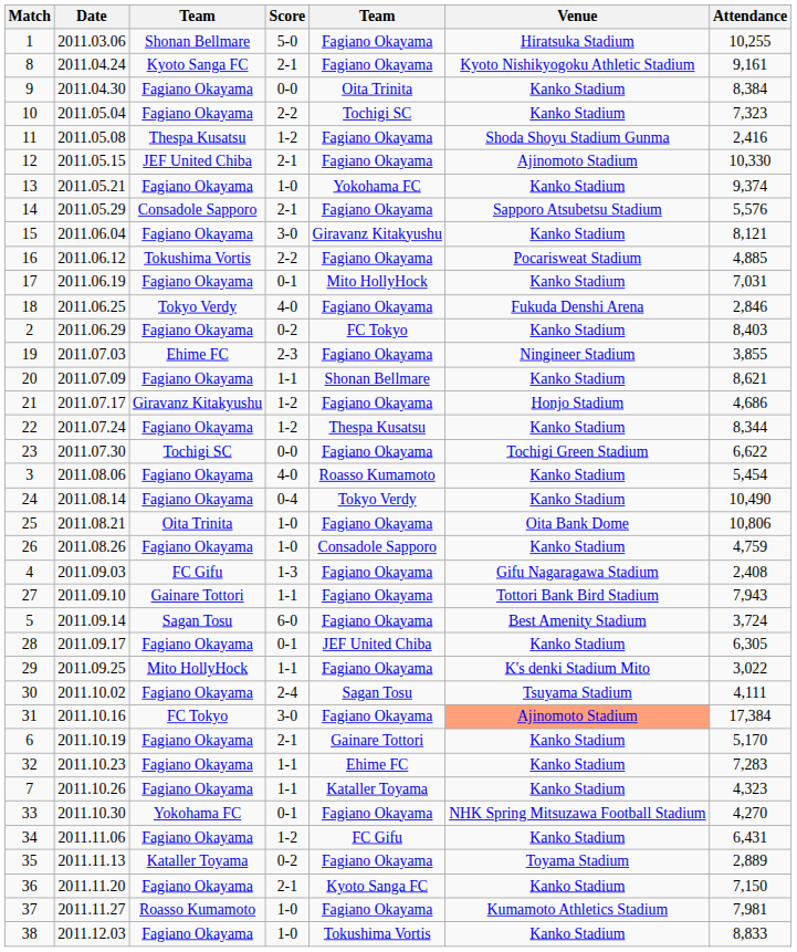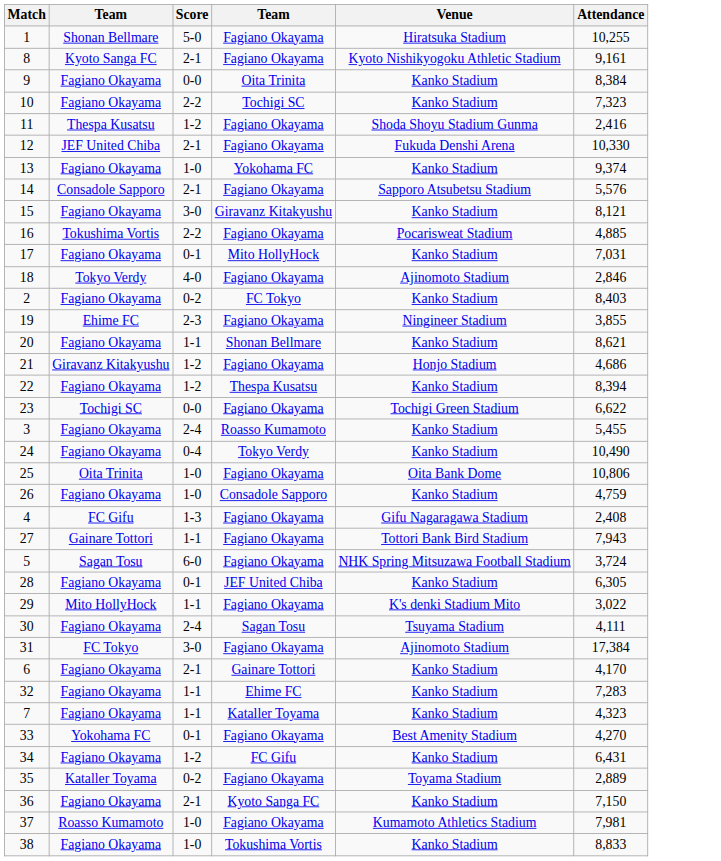 <table class="wikitable" style="text-align:center;">
 <tr>
 <th>Match</th>
-<th>Date</th>
 <th>Team</th>
 <th>Score</th>
 <th>Team</th>
 <th>Venue</th>
 <th>Attendance</th>
 </tr>
 <tr>
 <td>1</td>
-<td>2011.03.06</td>
 <td><a href='#'>Shonan Bellmare</a></td>
 <td>5-0</td>
 <td><a href='#'>Fagiano Okayama</a></td>
 <td><a href='#'>Hiratsuka Stadium</a></td>
 <td>10,255</td>
 </tr>
 <tr>
 <td>8</td>
-<td>2011.04.24</td>
 <td><a href='#'>Kyoto Sanga FC</a></td>
 <td>2-1</td>
 <td><a href='#'>Fagiano Okayama</a></td>
 <td><a href='#'>Kyoto Nishikyogoku Athletic Stadium</a></td>
 <td>9,161</td>
 </tr>
 <tr>
 <td>9</td>
-<td>2011.04.30</td>
 <td><a href='#'>Fagiano Okayama</a></td>
 <td>0-0</td>
 <td><a href='#'>Oita Trinita</a></td>
 <td><a href='#'>Kanko Stadium</a></td>
 <td>8,384</td>
 </tr>
 <tr>
 <td>10</td>
-<td>2011.05.04</td>
 <td><a href='#'>Fagiano Okayama</a></td>
 <td>2-2</td>
 <td><a href='#'>Tochigi SC</a></td>
 <td><a href='#'>Kanko Stadium</a></td>
 <td>7,323</td>
 </tr>
 <tr>
 <td>11</td>
-<td>2011.05.08</td>
 <td><a href='#'>Thespa Kusatsu</a></td>
 <td>1-2</td>
 <td><a href='#'>Fagiano Okayama</a></td>
 <td><a href='#'>Shoda Shoyu Stadium Gunma</a></td>
 <td>2,416</td>
 </tr>
 <tr>
 <td>12</td>
-<td>2011.05.15</td>
 <td><a href='#'>JEF United Chiba</a></td>
 <td>2-1</td>
 <td><a href='#'>Fagiano Okayama</a></td>
-<td><a href='#'>Ajinomoto Stadium</a></td>
+<td><a href='#'>Fukuda Denshi Arena</a></td>
 <td>10,330</td>
 </tr>
 <tr>
 <td>13</td>
-<td>2011.05.21</td>
 <td><a href='#'>Fagiano Okayama</a></td>
 <td>1-0</td>
 <td><a href='#'>Yokohama FC</a></td>
 <td><a href='#'>Kanko Stadium</a></td>
 <td>9,374</td>
 </tr>
 <tr>
 <td>14</td>
-<td>2011.05.29</td>
 <td><a href='#'>Consadole Sapporo</a></td>
 <td>2-1</td>
 <td><a href='#'>Fagiano Okayama</a></td>
 <td><a href='#'>Sapporo Atsubetsu Stadium</a></td>
 <td>5,576</td>
 </tr>
 <tr>
 <td>15</td>
-<td>2011.06.04</td>
 <td><a href='#'>Fagiano Okayama</a></td>
 <td>3-0</td>
 <td><a href='#'>Giravanz Kitakyushu</a></td>
 <td><a href='#'>Kanko Stadium</a></td>
 <td>8,121</td>
 </tr>
 <tr>
 <td>16</td>
-<td>2011.06.12</td>
 <td><a href='#'>Tokushima Vortis</a></td>
 <td>2-2</td>
 <td><a href='#'>Fagiano Okayama</a></td>
 <td><a href='#'>Pocarisweat Stadium</a></td>
 <td>4,885</td>
 </tr>
 <tr>
 <td>17</td>
-<td>2011.06.19</td>
 <td><a href='#'>Fagiano Okayama</a></td>
 <td>0-1</td>
 <td><a href='#'>Mito HollyHock</a></td>
 <td><a href='#'>Kanko Stadium</a></td>
 <td>7,031</td>
 </tr>
 <tr>
 <td>18</td>
-<td>2011.06.25</td>
 <td><a href='#'>Tokyo Verdy</a></td>
 <td>4-0</td>
 <td><a href='#'>Fagiano Okayama</a></td>
-<td><a href='#'>Fukuda Denshi Arena</a></td>
+<td><a href='#'>Ajinomoto Stadium</a></td>
 <td>2,846</td>
 </tr>
 <tr>
 <td>2</td>
-<td>2011.06.29</td>
 <td><a href='#'>Fagiano Okayama</a></td>
 <td>0-2</td>
 <td><a href='#'>FC Tokyo</a></td>
 <td><a href='#'>Kanko Stadium</a></td>
 <td>8,403</td>
 </tr>
 <tr>
 <td>19</td>
-<td>2011.07.03</td>
 <td><a href='#'>Ehime FC</a></td>
 <td>2-3</td>
 <td><a href='#'>Fagiano Okayama</a></td>
 <td><a href='#'>Ningineer Stadium</a></td>
 <td>3,855</td>
 </tr>
 <tr>
 <td>20</td>
-<td>2011.07.09</td>
 <td><a href='#'>Fagiano Okayama</a></td>
 <td>1-1</td>
 <td><a href='#'>Shonan Bellmare</a></td>
 <td><a href='#'>Kanko Stadium</a></td>
 <td>8,621</td>
 </tr>
 <tr>
 <td>21</td>
-<td>2011.07.17</td>
 <td><a href='#'>Giravanz Kitakyushu</a></td>
 <td>1-2</td>
 <td><a href='#'>Fagiano Okayama</a></td>
 <td><a href='#'>Honjo Stadium</a></td>
 <td>4,686</td>
 </tr>
 <tr>
 <td>22</td>
-<td>2011.07.24</td>
 <td><a href='#'>Fagiano Okayama</a></td>
 <td>1-2</td>
 <td><a href='#'>Thespa Kusatsu</a></td>
 <td><a href='#'>Kanko Stadium</a></td>
-<td>8,344</td>
+<td>8,394</td>
 </tr>
 <tr>
 <td>23</td>
-<td>2011.07.30</td>
 <td><a href='#'>Tochigi SC</a></td>
 <td>0-0</td>
 <td><a href='#'>Fagiano Okayama</a></td>
 <td><a href='#'>Tochigi Green Stadium</a></td>
 <td>6,622</td>
 </tr>
 <tr>
 <td>3</td>
-<td>2011.08.06</td>
 <td><a href='#'>Fagiano Okayama</a></td>
-<td>4-0</td>
+<td>2-4</td>
 <td><a href='#'>Roasso Kumamoto</a></td>
 <td><a href='#'>Kanko Stadium</a></td>
-<td>5,454</td>
+<td>5,455</td>
 </tr>
 <tr>
 <td>24</td>
-<td>2011.08.14</td>
 <td><a href='#'>Fagiano Okayama</a></td>
 <td>0-4</td>
 <td><a href='#'>Tokyo Verdy</a></td>
 <td><a href='#'>Kanko Stadium</a></td>
 <td>10,490</td>
 </tr>
 <tr>
 <td>25</td>
-<td>2011.08.21</td>
 <td><a href='#'>Oita Trinita</a></td>
 <td>1-0</td>
 <td><a href='#'>Fagiano Okayama</a></td>
 <td><a href='#'>Oita Bank Dome</a></td>
 <td>10,806</td>
 </tr>
 <tr>
 <td>26</td>
-<td>2011.08.26</td>
 <td><a href='#'>Fagiano Okayama</a></td>
 <td>1-0</td>
 <td><a href='#'>Consadole Sapporo</a></td>
 <td><a href='#'>Kanko Stadium</a></td>
 <td>4,759</td>
 </tr>
 <tr>
 <td>4</td>
-<td>2011.09.03</td>
 <td><a href='#'>FC Gifu</a></td>
 <td>1-3</td>
 <td><a href='#'>Fagiano Okayama</a></td>
 <td><a href='#'>Gifu Nagaragawa Stadium</a></td>
 <td>2,408</td>
 </tr>
 <tr>
 <td>27</td>
-<td>2011.09.10</td>
 <td><a href='#'>Gainare Tottori</a></td>
 <td>1-1</td>
 <td><a href='#'>Fagiano Okayama</a></td>
 <td><a href='#'>Tottori Bank Bird Stadium</a></td>
 <td>7,943</td>
 </tr>
 <tr>
 <td>5</td>
-<td>2011.09.14</td>
 <td><a href='#'>Sagan Tosu</a></td>
 <td>6-0</td>
 <td><a href='#'>Fagiano Okayama</a></td>
-<td><a href='#'>Best Amenity Stadium</a></td>
+<td><a href='#'>NHK Spring Mitsuzawa Football Stadium</a></td>
 <td>3,724</td>
 </tr>
 <tr>
 <td>28</td>
-<td>2011.09.17</td>
 <td><a href='#'>Fagiano Okayama</a></td>
 <td>0-1</td>
 <td><a href='#'>JEF United Chiba</a></td>
 <td><a href='#'>Kanko Stadium</a></td>
 <td>6,305</td>
 </tr>
 <tr>
 <td>29</td>
-<td>2011.09.25</td>
 <td><a href='#'>Mito HollyHock</a></td>
 <td>1-1</td>
 <td><a href='#'>Fagiano Okayama</a></td>
 <td><a href='#'>K's denki Stadium Mito</a></td>
 <td>3,022</td>
 </tr>
 <tr>
 <td>30</td>
-<td>2011.10.02</td>
 <td><a href='#'>Fagiano Okayama</a></td>
 <td>2-4</td>
 <td><a href='#'>Sagan Tosu</a></td>
 <td><a href='#'>Tsuyama Stadium</a></td>
 <td>4,111</td>
 </tr>
 <tr>
 <td>31</td>
-<td>2011.10.16</td>
 <td><a href='#'>FC Tokyo</a></td>
 <td>3-0</td>
 <td><a href='#'>Fagiano Okayama</a></td>
-<td style="background: lightsalmon;"><a href='#'>Ajinomoto Stadium</a></td>
+<td><a href='#'>Ajinomoto Stadium</a></td>
 <td>17,384</td>
 </tr>
 <tr>
 <td>6</td>
-<td>2011.10.19</td>
 <td><a href='#'>Fagiano Okayama</a></td>
 <td>2-1</td>
 <td><a href='#'>Gainare Tottori</a></td>
 <td><a href='#'>Kanko Stadium</a></td>
-<td>5,170</td>
+<td>4,170</td>
 </tr>
 <tr>
 <td>32</td>
-<td>2011.10.23</td>
 <td><a href='#'>Fagiano Okayama</a></td>
 <td>1-1</td>
 <td><a href='#'>Ehime FC</a></td>
 <td><a href='#'>Kanko Stadium</a></td>
 <td>7,283</td>
 </tr>
 <tr>
 <td>7</td>
-<td>2011.10.26</td>
 <td><a href='#'>Fagiano Okayama</a></td>
 <td>1-1</td>
 <td><a href='#'>Kataller Toyama</a></td>
 <td><a href='#'>Kanko Stadium</a></td>
 <td>4,323</td>
 </tr>
 <tr>
 <td>33</td>
-<td>2011.10.30</td>
 <td><a href='#'>Yokohama FC</a></td>
 <td>0-1</td>
 <td><a href='#'>Fagiano Okayama</a></td>
-<td><a href='#'>NHK Spring Mitsuzawa Football Stadium</a></td>
+<td><a href='#'>Best Amenity Stadium</a></td>
 <td>4,270</td>
 </tr>
 <tr>
 <td>34</td>
-<td>2011.11.06</td>
 <td><a href='#'>Fagiano Okayama</a></td>
 <td>1-2</td>
 <td><a href='#'>FC Gifu</a></td>
 <td><a href='#'>Kanko Stadium</a></td>
 <td>6,431</td>
 </tr>
 <tr>
 <td>35</td>
-<td>2011.11.13</td>
 <td><a href='#'>Kataller Toyama</a></td>
 <td>0-2</td>
 <td><a href='#'>Fagiano Okayama</a></td>
 <td><a href='#'>Toyama Stadium</a></td>
 <td>2,889</td>
 </tr>
 <tr>
 <td>36</td>
-<td>2011.11.20</td>
 <td><a href='#'>Fagiano Okayama</a></td>
 <td>2-1</td>
 <td><a href='#'>Kyoto Sanga FC</a></td>
 <td><a href='#'>Kanko Stadium</a></td>
 <td>7,150</td>
 </tr>
 <tr>
 <td>37</td>
-<td>2011.11.27</td>
 <td><a href='#'>Roasso Kumamoto</a></td>
 <td>1-0</td>
 <td><a href='#'>Fagiano Okayama</a></td>
 <td><a href='#'>Kumamoto Athletics Stadium</a></td>
 <td>7,981</td>
 </tr>
 <tr>
 <td>38</td>
-<td>2011.12.03</td>
 <td><a href='#'>Fagiano Okayama</a></td>
 <td>1-0</td>
 <td><a href='#'>Tokushima Vortis</a></td>
 <td><a href='#'>Kanko Stadium</a></td>
 <td>8,833</td>
 </tr>
 </table>
